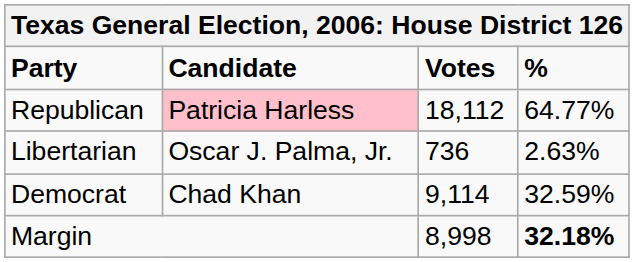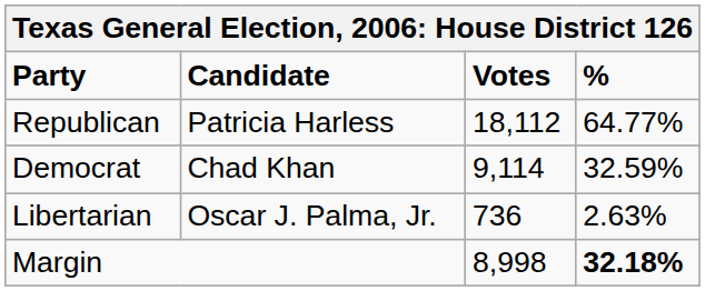 <table class="wikitable">
 <tr>
 <th colspan="4"><strong>Texas General Election, 2006: House District 126</strong></th>
 </tr>
 <tr>
 <td><strong>Party</strong></td>
 <td><strong>Candidate</strong></td>
 <td><strong>Votes</strong></td>
 <td><strong>%</strong></td>
 </tr>
 <tr>
 <td>Republican</td>
-<td style="background: pink;">Patricia Harless</td>
+<td>Patricia Harless</td>
 <td>18,112</td>
 <td>64.77%</td>
+</tr>
+<tr>
+<td>Democrat</td>
+<td>Chad Khan</td>
+<td>9,114</td>
+<td>32.59%</td>
 </tr>
 <tr>
 <td>Libertarian</td>
 <td>Oscar J. Palma, Jr.</td>
 <td>736</td>
 <td>2.63%</td>
 </tr>
 <tr>
-<td>Democrat</td>
-<td>Chad Khan</td>
-<td>9,114</td>
-<td>32.59%</td>
-</tr>
-<tr>
 <td colspan="2">Margin</td>
 <td>8,998</td>
 <td><strong>32.18%</strong></td>
 </tr>
 </table>
